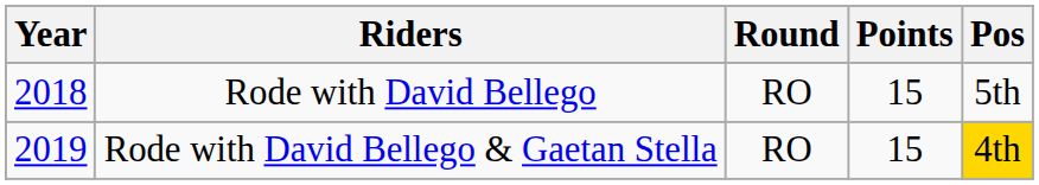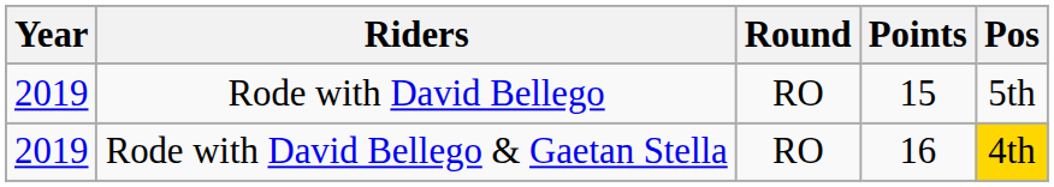 <table class="wikitable" style="text-align:center;">
 <tr>
 <th>Year</th>
 <th>Riders</th>
 <th>Round</th>
 <th>Points</th>
 <th>Pos</th>
 </tr>
 <tr>
-<td><a href='#'>2018</a></td>
+<td><a href='#'>2019</a></td>
 <td>Rode with <a href='#'>David Bellego</a></td>
 <td>RO</td>
 <td>15</td>
 <td>5th</td>
 </tr>
 <tr>
 <td><a href='#'>2019</a></td>
 <td>Rode with <a href='#'>David Bellego</a> & <a href='#'>Gaetan Stella</a></td>
 <td>RO</td>
-<td>15</td>
+<td>16</td>
 <td style="background: gold;">4th</td>
 </tr>
 </table>
